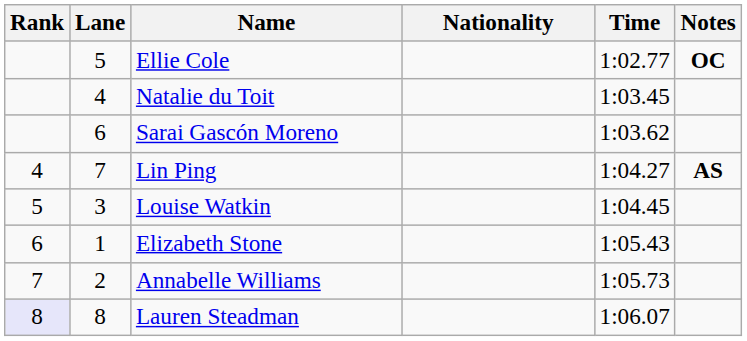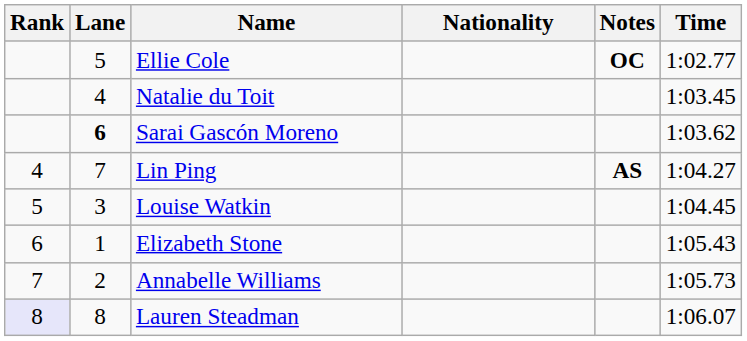 <table class="wikitable sortable" style="text-align:center">
 <tr>
 <th>Rank</th>
 <th>Lane</th>
 <th style="width:180px">Name</th>
 <th style="width:125px">Nationality</th>
+<th>Notes</th>
 <th>Time</th>
-<th>Notes</th>
 </tr>
 <tr>
 <td></td>
 <td>5</td>
 <td style="text-align:left;"><a href='#'>Ellie Cole</a></td>
 <td style="text-align:left;"></td>
+<td><strong>OC</strong></td>
 <td>1:02.77</td>
-<td><strong>OC</strong></td>
 </tr>
 <tr>
 <td></td>
 <td>4</td>
 <td style="text-align:left;"><a href='#'>Natalie du Toit</a></td>
 <td style="text-align:left;"></td>
+<td></td>
 <td>1:03.45</td>
-<td></td>
 </tr>
 <tr>
 <td></td>
-<td>6</td>
+<td><strong>6</strong></td>
 <td style="text-align:left;"><a href='#'>Sarai Gascón Moreno</a></td>
 <td style="text-align:left;"></td>
+<td></td>
 <td>1:03.62</td>
-<td></td>
 </tr>
 <tr>
 <td>4</td>
 <td>7</td>
 <td style="text-align:left;"><a href='#'>Lin Ping</a></td>
 <td style="text-align:left;"></td>
+<td><strong>AS</strong></td>
 <td>1:04.27</td>
-<td><strong>AS</strong></td>
 </tr>
 <tr>
 <td>5</td>
 <td>3</td>
 <td style="text-align:left;"><a href='#'>Louise Watkin</a></td>
 <td style="text-align:left;"></td>
+<td></td>
 <td>1:04.45</td>
-<td></td>
 </tr>
 <tr>
 <td>6</td>
 <td>1</td>
 <td style="text-align:left;"><a href='#'>Elizabeth Stone</a></td>
 <td style="text-align:left;"></td>
+<td></td>
 <td>1:05.43</td>
-<td></td>
 </tr>
 <tr>
 <td>7</td>
 <td>2</td>
 <td style="text-align:left;"><a href='#'>Annabelle Williams</a></td>
 <td style="text-align:left;"></td>
+<td></td>
 <td>1:05.73</td>
-<td></td>
 </tr>
 <tr>
 <td style="background: lavender;">8</td>
 <td>8</td>
 <td style="text-align:left;"><a href='#'>Lauren Steadman</a></td>
 <td style="text-align:left;"></td>
+<td></td>
 <td>1:06.07</td>
-<td></td>
 </tr>
 </table>
